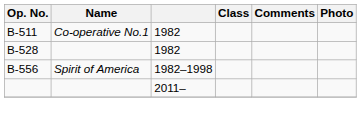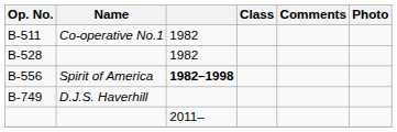 <table class="wikitable">
 <tr>
 <th>Op. No.</th>
 <th>Name</th>
 <th></th>
 <th>Class</th>
 <th>Comments</th>
 <th>Photo</th>
 </tr>
 <tr>
 <td>B-511</td>
 <td><em>Co-operative No.1</em></td>
 <td>1982</td>
 <td></td>
 <td></td>
 <td></td>
 </tr>
 <tr>
 <td>B-528</td>
 <td></td>
 <td>1982</td>
 <td></td>
 <td></td>
 <td></td>
 </tr>
 <tr>
 <td>B-556</td>
 <td><em>Spirit of America</em></td>
-<td>1982–1998</td>
+<td><strong>1982–1998</strong></td>
+<td></td>
+<td></td>
+<td></td>
+</tr>
+<tr>
+<td>B-749</td>
+<td><em>D.J.S. Haverhill</em></td>
+<td></td>
 <td></td>
 <td></td>
 <td></td>
 </tr>
 <tr>
 <td></td>
 <td></td>
 <td>2011–</td>
 <td></td>
 <td></td>
 <td></td>
 </tr>
 <tr>
 </tr>
 </table>
